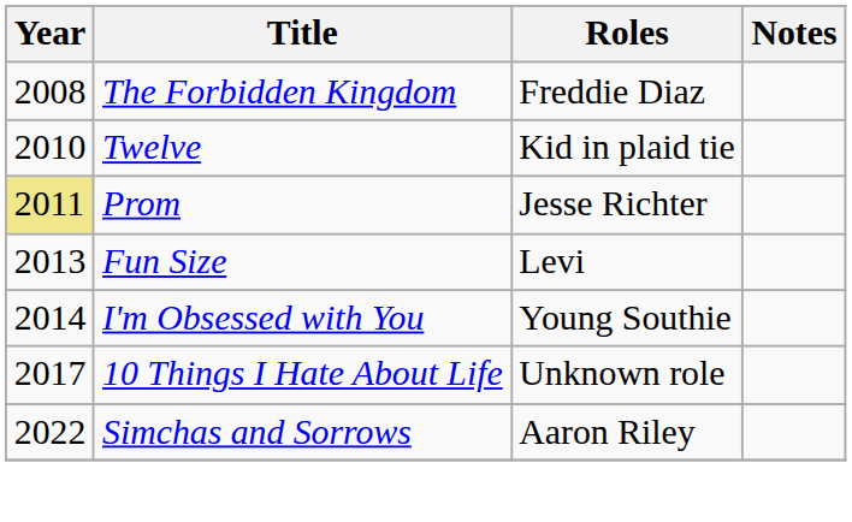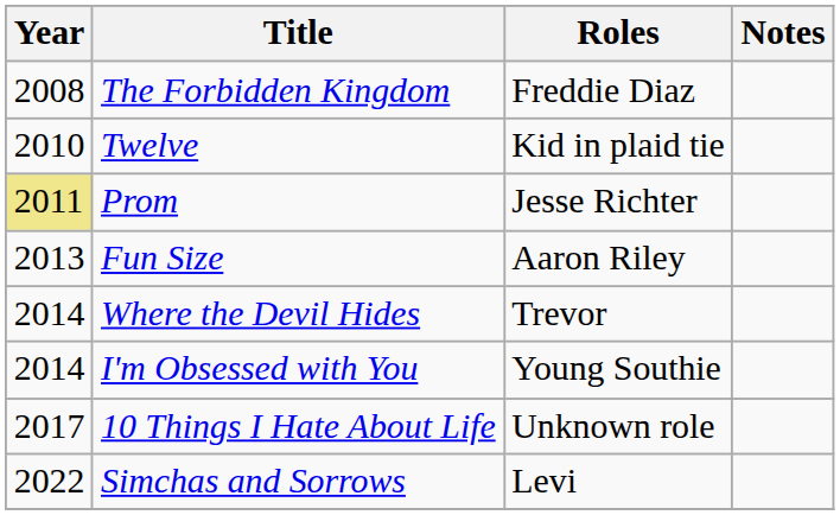 <table class="wikitable sortable">
 <tr>
 <th>Year</th>
 <th>Title</th>
 <th>Roles</th>
 <th class="unsortable">Notes</th>
 </tr>
 <tr>
 <td>2008</td>
 <td data-sort-value="Forbidden Kingdom, The"><em><a href='#'>The Forbidden Kingdom</a></em></td>
 <td>Freddie Diaz</td>
 <td></td>
 </tr>
 <tr>
 <td>2010</td>
 <td><em><a href='#'>Twelve</a></em></td>
 <td>Kid in plaid tie</td>
 <td></td>
 </tr>
 <tr>
 <td style="background: khaki;">2011</td>
 <td><em><a href='#'>Prom</a></em></td>
 <td>Jesse Richter</td>
 <td></td>
 </tr>
 <tr>
 <td>2013</td>
 <td><em><a href='#'>Fun Size</a></em></td>
-<td>Levi</td>
+<td>Aaron Riley</td>
+<td></td>
+</tr>
+<tr>
+<td>2014</td>
+<td><em><a href='#'>Where the Devil Hides</a></em></td>
+<td>Trevor</td>
 <td></td>
 </tr>
 <tr>
 <td>2014</td>
 <td><em><a href='#'>I'm Obsessed with You</a></em></td>
 <td>Young Southie</td>
 <td></td>
 </tr>
 <tr>
 <td>2017</td>
 <td><em><a href='#'>10 Things I Hate About Life</a></em></td>
 <td>Unknown role</td>
 <td></td>
 </tr>
 <tr>
 <td>2022</td>
 <td><em><a href='#'>Simchas and Sorrows</a></em></td>
-<td>Aaron Riley</td>
+<td>Levi</td>
 <td></td>
 </tr>
 <tr>
 </tr>
 </table>
